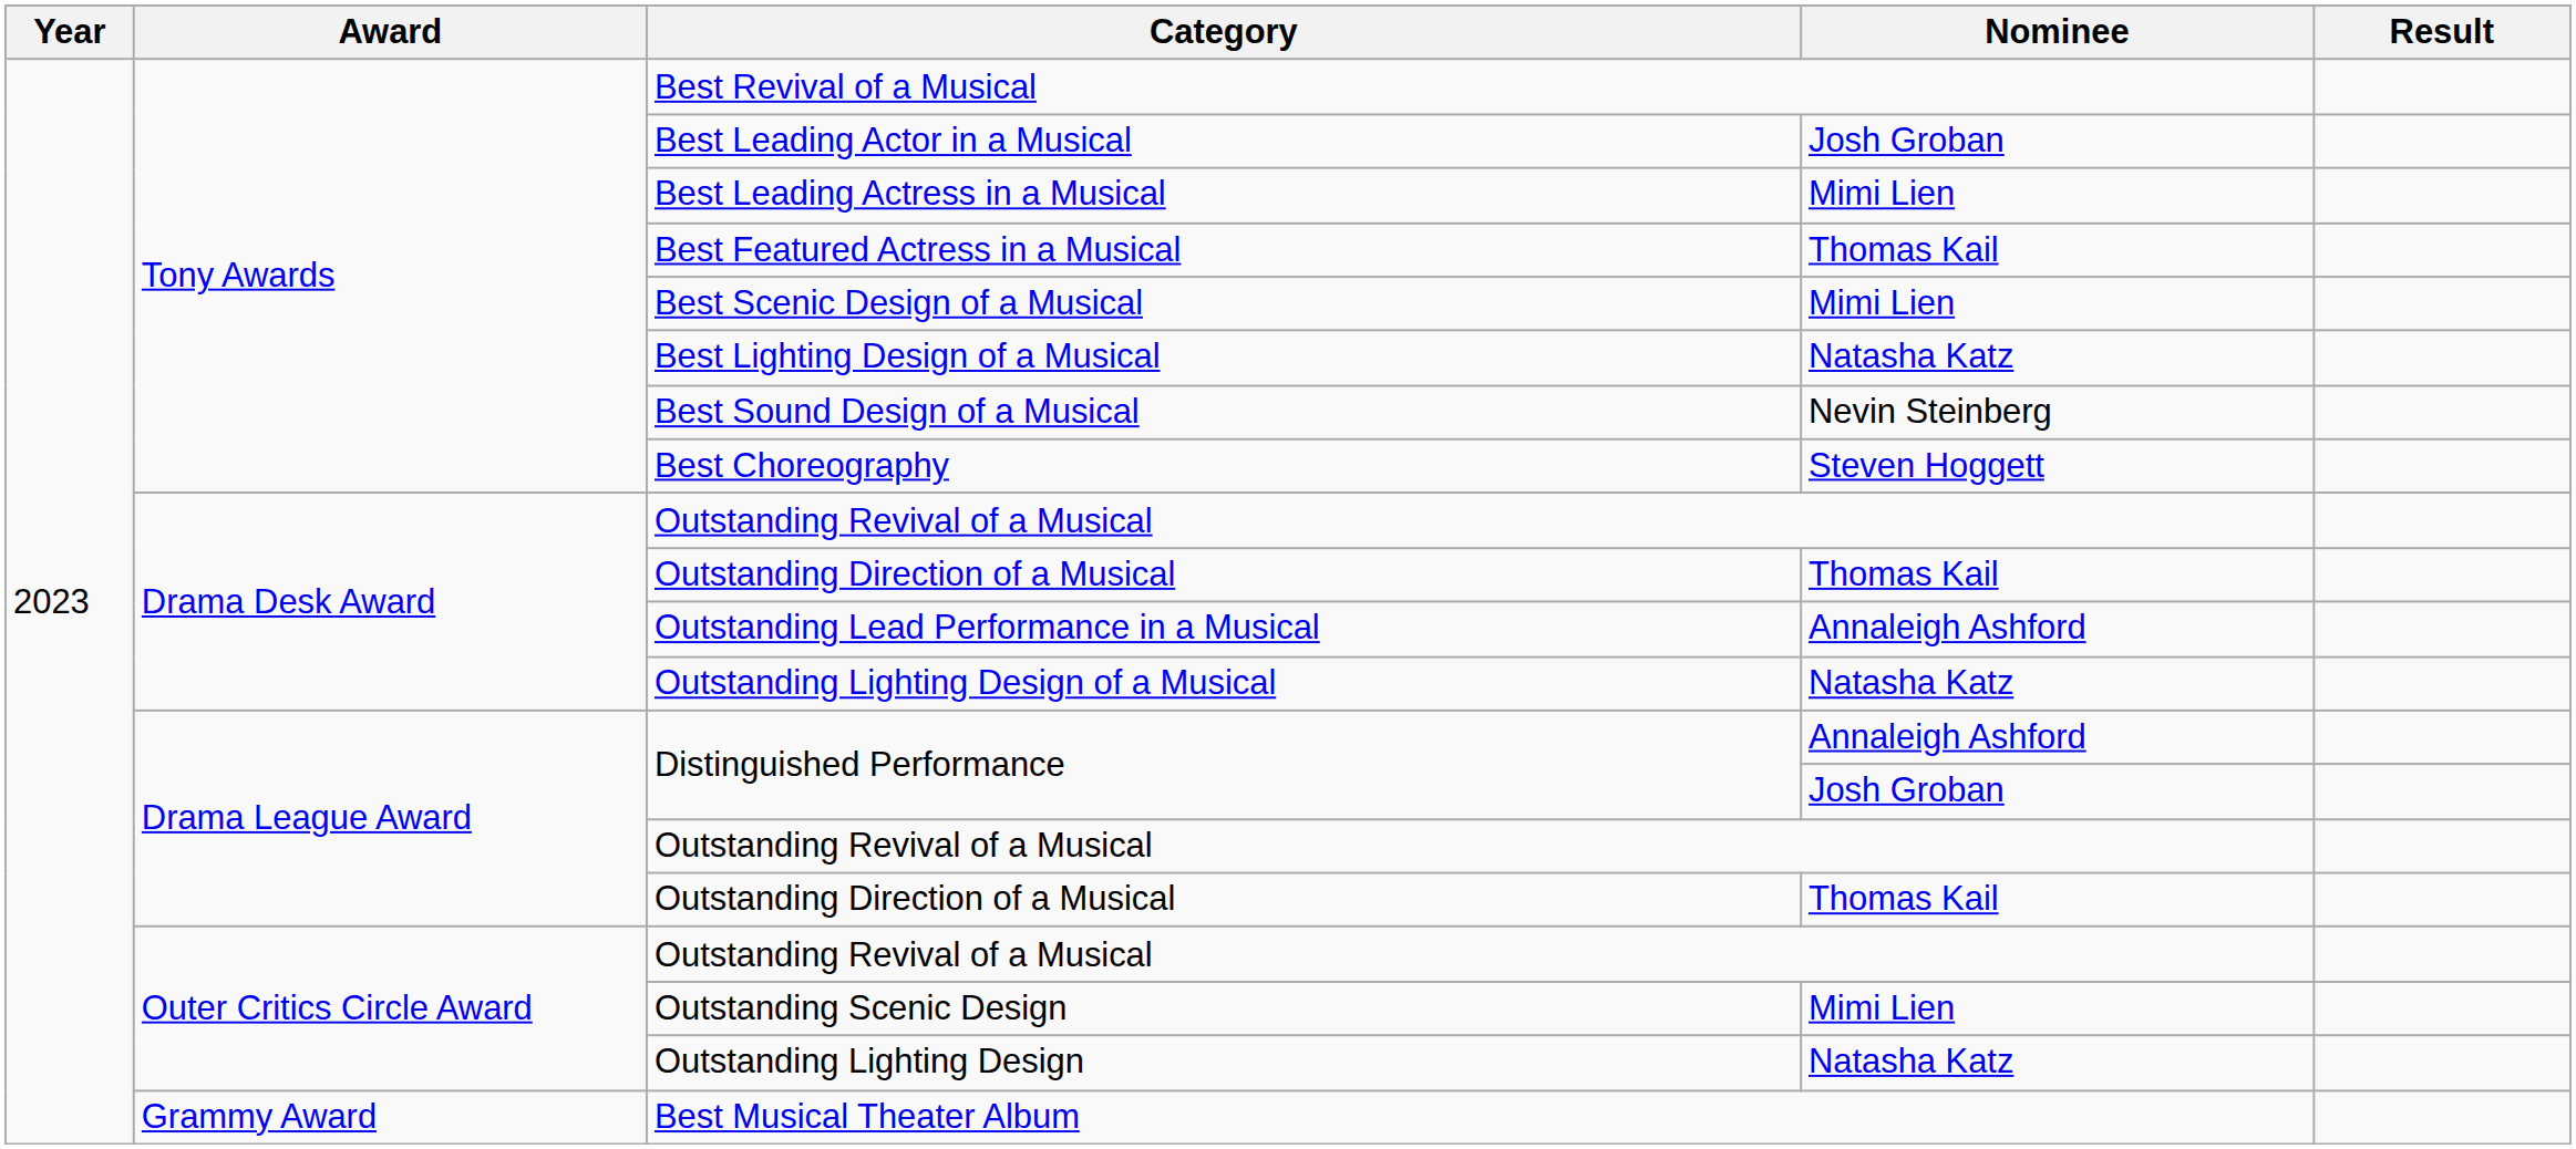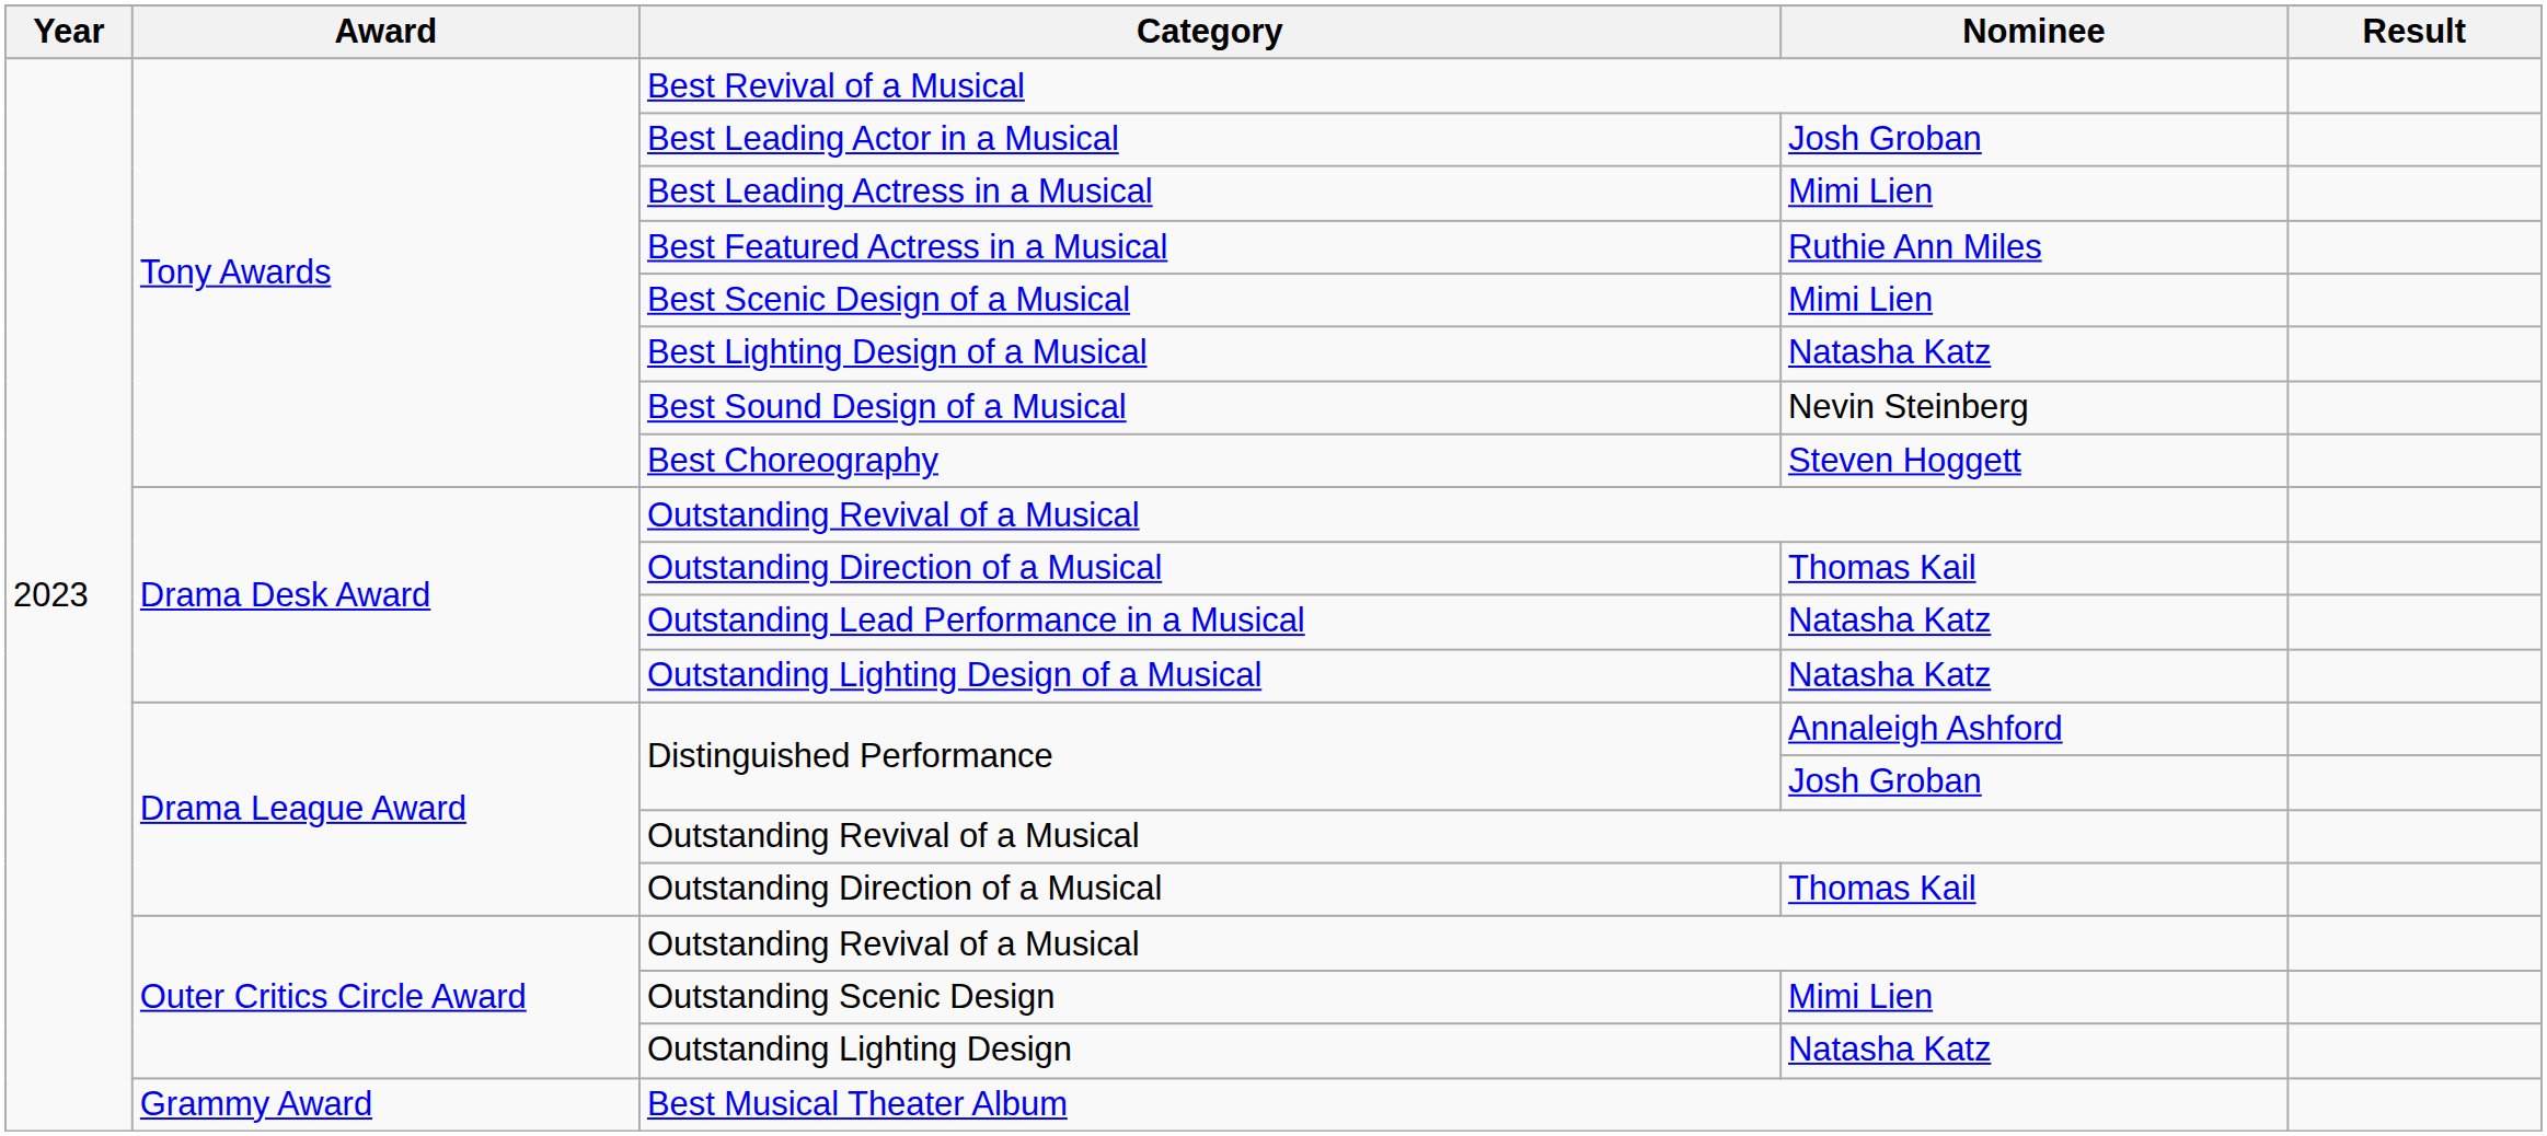 <table class="wikitable" width="95%">
 <tr>
 <th width="5%">Year</th>
 <th width="20%">Award</th>
 <th width="45%">Category</th>
 <th width="20%">Nominee</th>
 <th width="10%">Result</th>
 </tr>
 <tr>
 <td rowspan="20">2023</td>
 <td rowspan="8"><a href='#'>Tony Awards</a></td>
 <td colspan="2"><a href='#'>Best Revival of a Musical</a></td>
 <td></td>
 </tr>
 <tr>
 <td><a href='#'>Best Leading Actor in a Musical</a></td>
 <td><a href='#'>Josh Groban</a></td>
 <td></td>
 </tr>
 <tr>
 <td><a href='#'>Best Leading Actress in a Musical</a></td>
 <td><a href='#'>Mimi Lien</a></td>
 <td></td>
 </tr>
 <tr>
 <td><a href='#'>Best Featured Actress in a Musical</a></td>
-<td><a href='#'>Thomas Kail</a></td>
+<td><a href='#'>Ruthie Ann Miles</a></td>
 <td></td>
 </tr>
 <tr>
 <td><a href='#'>Best Scenic Design of a Musical</a></td>
 <td><a href='#'>Mimi Lien</a></td>
 <td></td>
 </tr>
 <tr>
 <td><a href='#'>Best Lighting Design of a Musical</a></td>
 <td><a href='#'>Natasha Katz</a></td>
 <td></td>
 </tr>
 <tr>
 <td><a href='#'>Best Sound Design of a Musical</a></td>
 <td>Nevin Steinberg</td>
 <td></td>
 </tr>
 <tr>
 <td><a href='#'>Best Choreography</a></td>
 <td><a href='#'>Steven Hoggett</a></td>
 <td></td>
 </tr>
 <tr>
 <td rowspan="4"><a href='#'>Drama Desk Award</a></td>
 <td colspan="2"><a href='#'>Outstanding Revival of a Musical</a></td>
 <td></td>
 </tr>
 <tr>
 <td><a href='#'>Outstanding Direction of a Musical</a></td>
 <td><a href='#'>Thomas Kail</a></td>
 <td></td>
 </tr>
 <tr>
 <td><a href='#'>Outstanding Lead Performance in a Musical</a></td>
-<td><a href='#'>Annaleigh Ashford</a></td>
+<td><a href='#'>Natasha Katz</a></td>
 <td></td>
 </tr>
 <tr>
 <td><a href='#'>Outstanding Lighting Design of a Musical</a></td>
 <td><a href='#'>Natasha Katz</a></td>
 <td></td>
 </tr>
 <tr>
 <td rowspan="4"><a href='#'>Drama League Award</a></td>
 <td rowspan="2">Distinguished Performance</td>
 <td><a href='#'>Annaleigh Ashford</a></td>
 <td></td>
 </tr>
 <tr>
 <td><a href='#'>Josh Groban</a></td>
 <td></td>
 </tr>
 <tr>
 <td colspan="2">Outstanding Revival of a Musical</td>
 <td></td>
 </tr>
 <tr>
 <td>Outstanding Direction of a Musical</td>
 <td><a href='#'>Thomas Kail</a></td>
 <td></td>
 </tr>
 <tr>
 <td rowspan="3"><a href='#'>Outer Critics Circle Award</a></td>
 <td colspan="2">Outstanding Revival of a Musical</td>
 <td></td>
 </tr>
 <tr>
 <td>Outstanding Scenic Design</td>
 <td><a href='#'>Mimi Lien</a></td>
 <td></td>
 </tr>
 <tr>
 <td>Outstanding Lighting Design</td>
 <td><a href='#'>Natasha Katz</a></td>
 <td></td>
 </tr>
 <tr>
 <td><a href='#'>Grammy Award</a></td>
 <td colspan="2"><a href='#'>Best Musical Theater Album</a></td>
 <td></td>
 </tr>
 <tr>
 </tr>
 </table>
